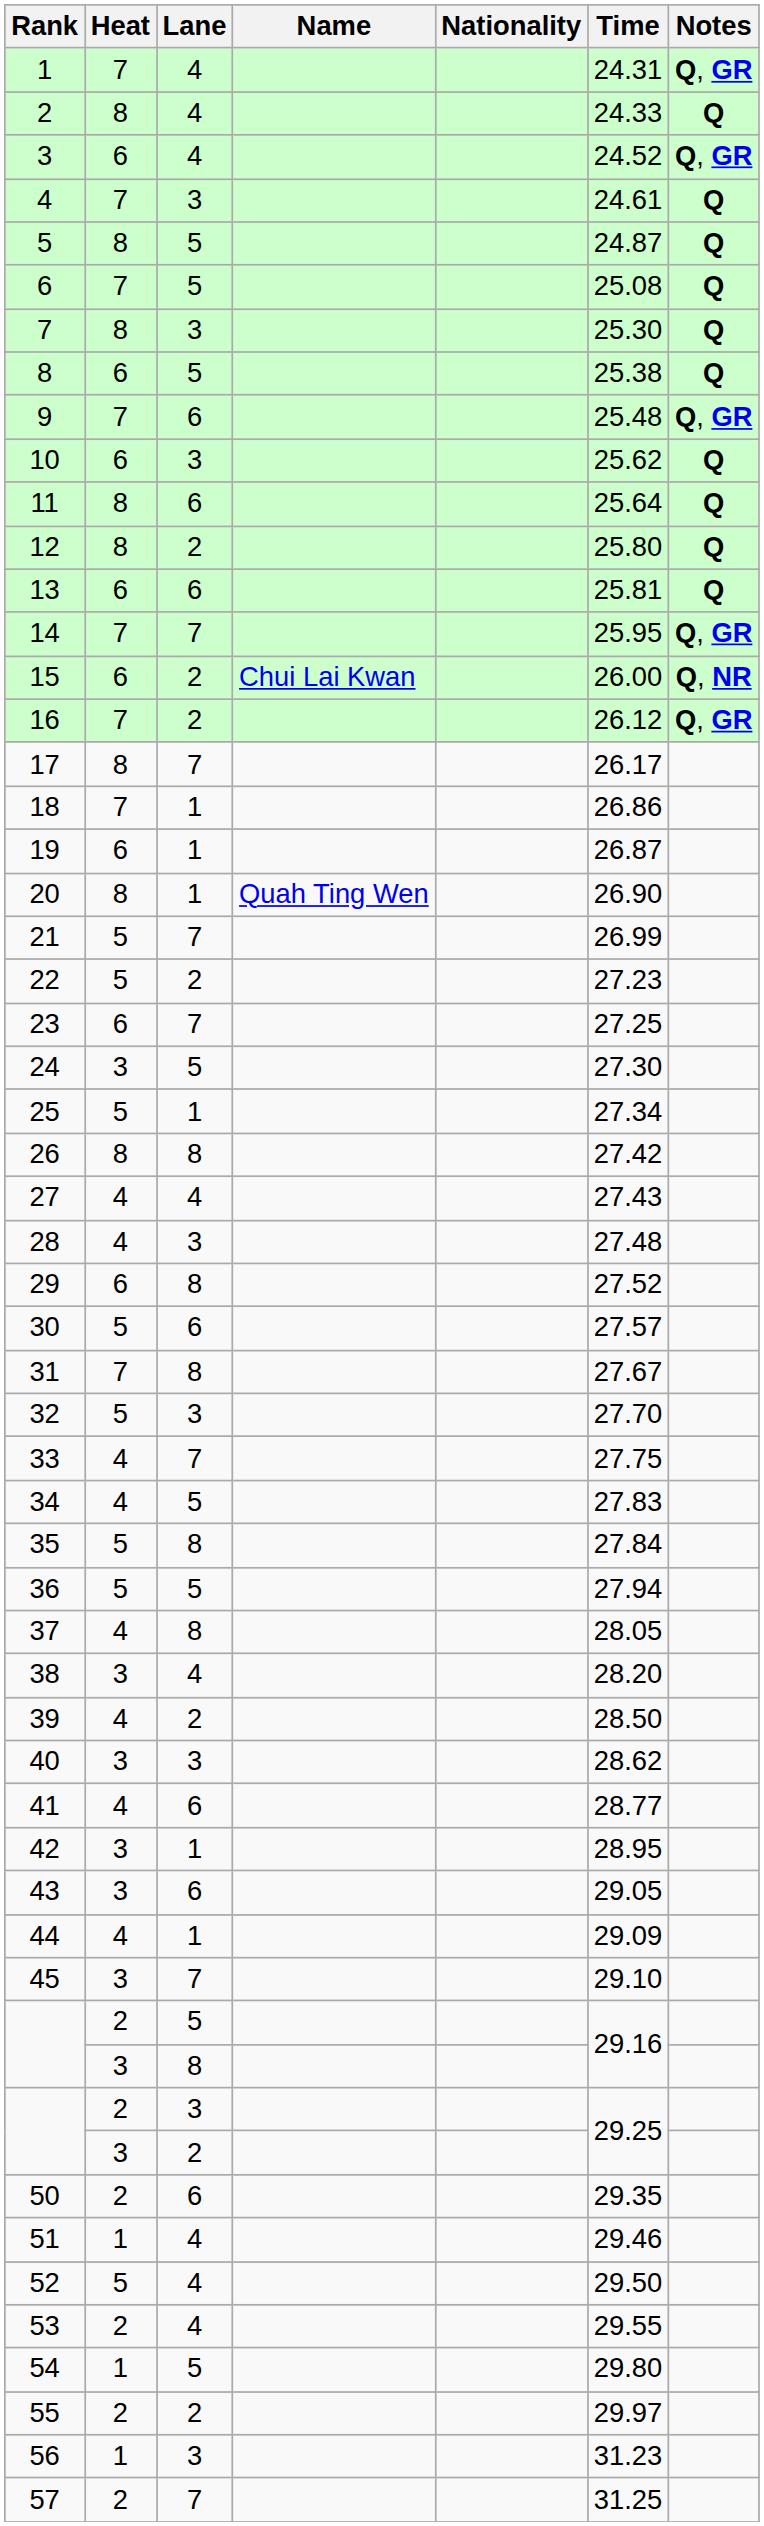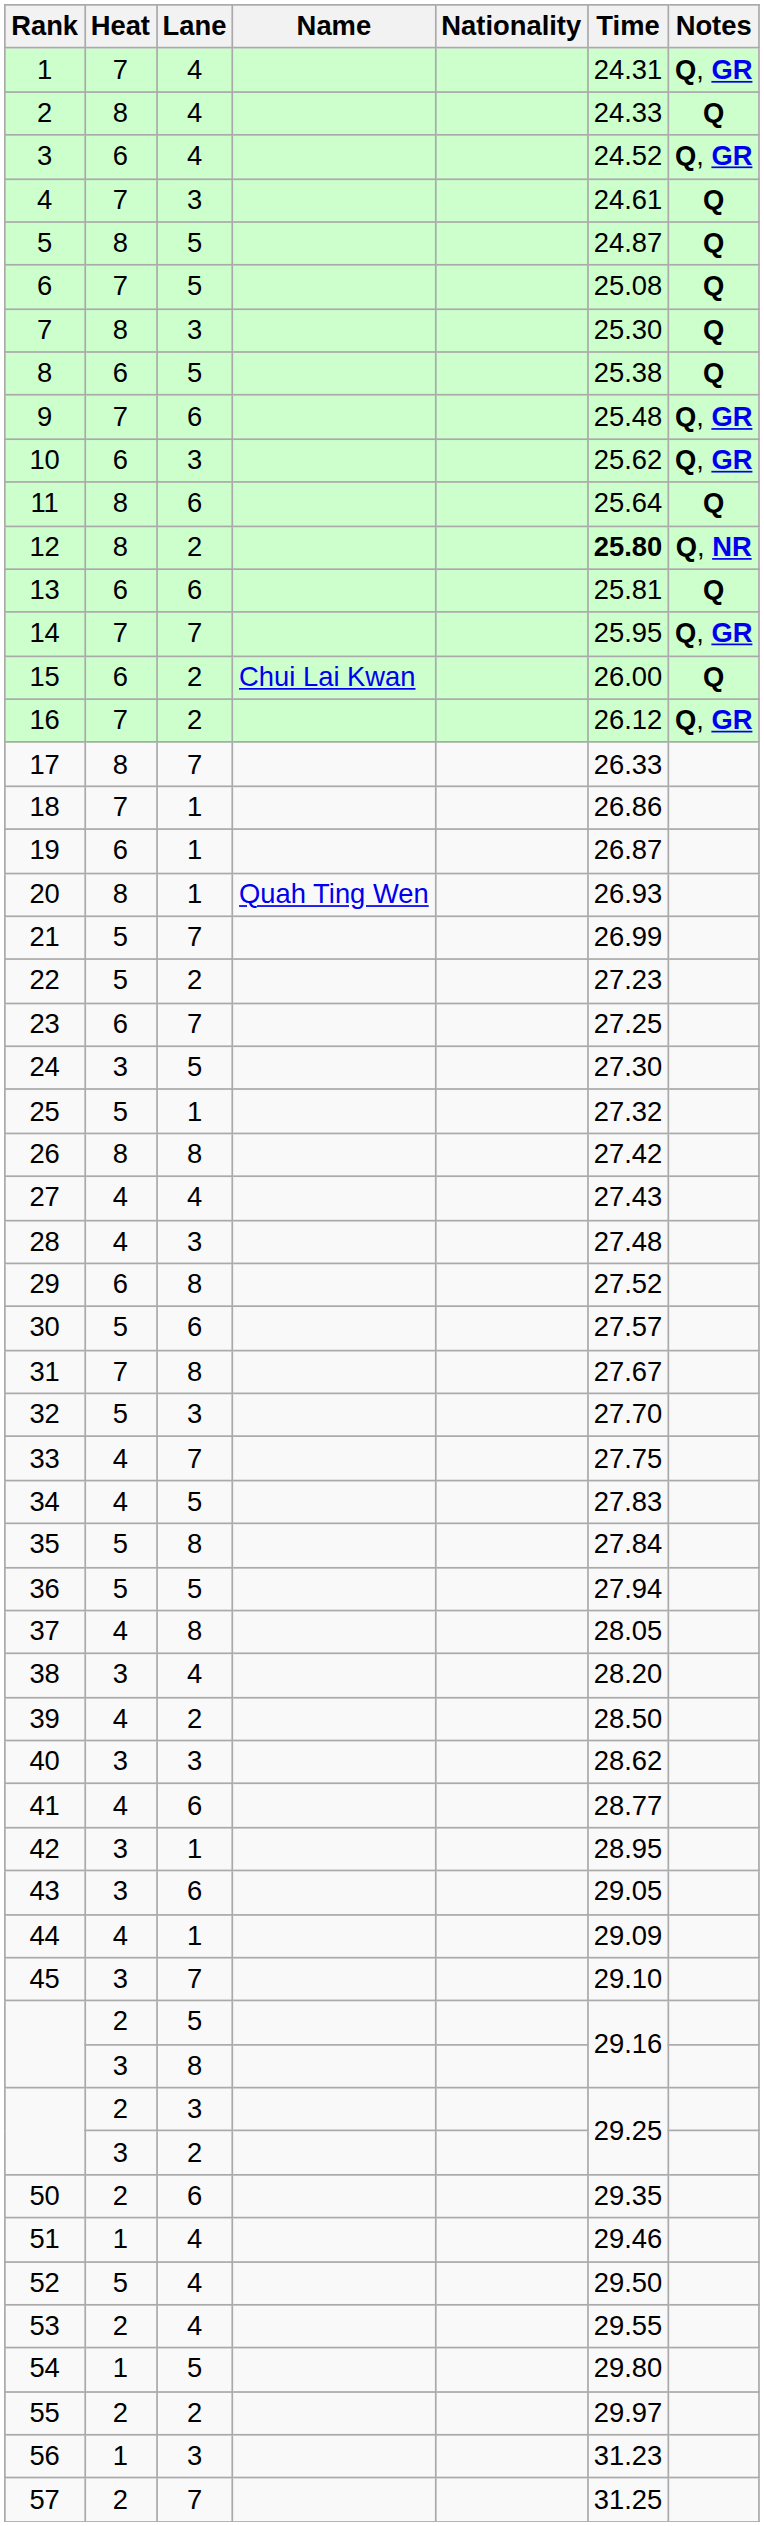 <table class="wikitable sortable" style="text-align:center">
 <tr>
 <th>Rank</th>
 <th>Heat</th>
 <th>Lane</th>
 <th>Name</th>
 <th>Nationality</th>
 <th>Time</th>
 <th>Notes</th>
 </tr>
 <tr bgcolor=ccffcc>
 <td>1</td>
 <td>7</td>
 <td>4</td>
 <td align=left></td>
 <td align=left></td>
 <td>24.31</td>
 <td><strong>Q</strong>, <strong><a href='#'>GR</a></strong></td>
 </tr>
 <tr bgcolor=ccffcc>
 <td>2</td>
 <td>8</td>
 <td>4</td>
 <td align=left></td>
 <td align=left></td>
 <td>24.33</td>
 <td><strong>Q</strong></td>
 </tr>
 <tr bgcolor=ccffcc>
 <td>3</td>
 <td>6</td>
 <td>4</td>
 <td align=left></td>
 <td align=left></td>
 <td>24.52</td>
 <td><strong>Q</strong>, <strong><a href='#'>GR</a></strong></td>
 </tr>
 <tr bgcolor=ccffcc>
 <td>4</td>
 <td>7</td>
 <td>3</td>
 <td align=left></td>
 <td align=left></td>
 <td>24.61</td>
 <td><strong>Q</strong></td>
 </tr>
 <tr bgcolor=ccffcc>
 <td>5</td>
 <td>8</td>
 <td>5</td>
 <td align=left></td>
 <td align=left></td>
 <td>24.87</td>
 <td><strong>Q</strong></td>
 </tr>
 <tr bgcolor=ccffcc>
 <td>6</td>
 <td>7</td>
 <td>5</td>
 <td align=left></td>
 <td align=left></td>
 <td>25.08</td>
 <td><strong>Q</strong></td>
 </tr>
 <tr bgcolor=ccffcc>
 <td>7</td>
 <td>8</td>
 <td>3</td>
 <td align=left></td>
 <td align=left></td>
 <td>25.30</td>
 <td><strong>Q</strong></td>
 </tr>
 <tr bgcolor=ccffcc>
 <td>8</td>
 <td>6</td>
 <td>5</td>
 <td align=left></td>
 <td align=left></td>
 <td>25.38</td>
 <td><strong>Q</strong></td>
 </tr>
 <tr bgcolor=ccffcc>
 <td>9</td>
 <td>7</td>
 <td>6</td>
 <td align=left></td>
 <td align=left></td>
 <td>25.48</td>
 <td><strong>Q</strong>, <strong><a href='#'>GR</a></strong></td>
 </tr>
 <tr bgcolor=ccffcc>
 <td>10</td>
 <td>6</td>
 <td>3</td>
 <td align=left></td>
 <td align=left></td>
 <td>25.62</td>
-<td><strong>Q</strong></td>
+<td><strong>Q</strong>, <strong><a href='#'>GR</a></strong></td>
 </tr>
 <tr bgcolor=ccffcc>
 <td>11</td>
 <td>8</td>
 <td>6</td>
 <td align=left></td>
 <td align=left></td>
 <td>25.64</td>
 <td><strong>Q</strong></td>
 </tr>
 <tr bgcolor=ccffcc>
 <td>12</td>
 <td>8</td>
 <td>2</td>
 <td align=left></td>
 <td align=left></td>
-<td>25.80</td>
-<td><strong>Q</strong></td>
+<td><strong>25.80</strong></td>
+<td><strong>Q</strong>, <strong><a href='#'>NR</a></strong></td>
 </tr>
 <tr bgcolor=ccffcc>
 <td>13</td>
 <td>6</td>
 <td>6</td>
 <td align=left></td>
 <td align=left></td>
 <td>25.81</td>
 <td><strong>Q</strong></td>
 </tr>
 <tr bgcolor=ccffcc>
 <td>14</td>
 <td>7</td>
 <td>7</td>
 <td align=left></td>
 <td align=left></td>
 <td>25.95</td>
 <td><strong>Q</strong>, <strong><a href='#'>GR</a></strong></td>
 </tr>
 <tr bgcolor=ccffcc>
 <td>15</td>
 <td>6</td>
 <td>2</td>
 <td align=left><a href='#'>Chui Lai Kwan</a></td>
 <td align=left></td>
 <td>26.00</td>
-<td><strong>Q</strong>, <strong><a href='#'>NR</a></strong></td>
+<td><strong>Q</strong></td>
 </tr>
 <tr bgcolor=ccffcc>
 <td>16</td>
 <td>7</td>
 <td>2</td>
 <td align=left></td>
 <td align=left></td>
 <td>26.12</td>
 <td><strong>Q</strong>, <strong><a href='#'>GR</a></strong></td>
 </tr>
 <tr>
 <td>17</td>
 <td>8</td>
 <td>7</td>
 <td align=left></td>
 <td align=left></td>
-<td>26.17</td>
+<td>26.33</td>
 <td></td>
 </tr>
 <tr>
 <td>18</td>
 <td>7</td>
 <td>1</td>
 <td align=left></td>
 <td align=left></td>
 <td>26.86</td>
 <td></td>
 </tr>
 <tr>
 <td>19</td>
 <td>6</td>
 <td>1</td>
 <td align=left></td>
 <td align=left></td>
 <td>26.87</td>
 <td></td>
 </tr>
 <tr>
 <td>20</td>
 <td>8</td>
 <td>1</td>
 <td align=left><a href='#'>Quah Ting Wen</a></td>
 <td align=left></td>
-<td>26.90</td>
+<td>26.93</td>
 <td></td>
 </tr>
 <tr>
 <td>21</td>
 <td>5</td>
 <td>7</td>
 <td align=left></td>
 <td align=left></td>
 <td>26.99</td>
 <td></td>
 </tr>
 <tr>
 <td>22</td>
 <td>5</td>
 <td>2</td>
 <td align=left></td>
 <td align=left></td>
 <td>27.23</td>
 <td></td>
 </tr>
 <tr>
 <td>23</td>
 <td>6</td>
 <td>7</td>
 <td align=left></td>
 <td align=left></td>
 <td>27.25</td>
 <td></td>
 </tr>
 <tr>
 <td>24</td>
 <td>3</td>
 <td>5</td>
 <td align=left></td>
 <td align=left></td>
 <td>27.30</td>
 <td></td>
 </tr>
 <tr>
 <td>25</td>
 <td>5</td>
 <td>1</td>
 <td align=left></td>
 <td align=left></td>
-<td>27.34</td>
+<td>27.32</td>
 <td></td>
 </tr>
 <tr>
 <td>26</td>
 <td>8</td>
 <td>8</td>
 <td align=left></td>
 <td align=left></td>
 <td>27.42</td>
 <td></td>
 </tr>
 <tr>
 <td>27</td>
 <td>4</td>
 <td>4</td>
 <td align=left></td>
 <td align=left></td>
 <td>27.43</td>
 <td></td>
 </tr>
 <tr>
 <td>28</td>
 <td>4</td>
 <td>3</td>
 <td align=left></td>
 <td align=left></td>
 <td>27.48</td>
 <td></td>
 </tr>
 <tr>
 <td>29</td>
 <td>6</td>
 <td>8</td>
 <td align=left></td>
 <td align=left></td>
 <td>27.52</td>
 <td></td>
 </tr>
 <tr>
 <td>30</td>
 <td>5</td>
 <td>6</td>
 <td align=left></td>
 <td align=left></td>
 <td>27.57</td>
 <td></td>
 </tr>
 <tr>
 <td>31</td>
 <td>7</td>
 <td>8</td>
 <td align=left></td>
 <td align=left></td>
 <td>27.67</td>
 <td></td>
 </tr>
 <tr>
 <td>32</td>
 <td>5</td>
 <td>3</td>
 <td align=left></td>
 <td align=left></td>
 <td>27.70</td>
 <td></td>
 </tr>
 <tr>
 <td>33</td>
 <td>4</td>
 <td>7</td>
 <td align=left></td>
 <td align=left></td>
 <td>27.75</td>
 <td></td>
 </tr>
 <tr>
 <td>34</td>
 <td>4</td>
 <td>5</td>
 <td align=left></td>
 <td align=left></td>
 <td>27.83</td>
 <td></td>
 </tr>
 <tr>
 <td>35</td>
 <td>5</td>
 <td>8</td>
 <td align=left></td>
 <td align=left></td>
 <td>27.84</td>
 <td></td>
 </tr>
 <tr>
 <td>36</td>
 <td>5</td>
 <td>5</td>
 <td align=left></td>
 <td align=left></td>
 <td>27.94</td>
 <td></td>
 </tr>
 <tr>
 <td>37</td>
 <td>4</td>
 <td>8</td>
 <td align=left></td>
 <td align=left></td>
 <td>28.05</td>
 <td></td>
 </tr>
 <tr>
 <td>38</td>
 <td>3</td>
 <td>4</td>
 <td align=left></td>
 <td align=left></td>
 <td>28.20</td>
 <td></td>
 </tr>
 <tr>
 <td>39</td>
 <td>4</td>
 <td>2</td>
 <td align=left></td>
 <td align=left></td>
 <td>28.50</td>
 <td></td>
 </tr>
 <tr>
 <td>40</td>
 <td>3</td>
 <td>3</td>
 <td align=left></td>
 <td align=left></td>
 <td>28.62</td>
 <td></td>
 </tr>
 <tr>
 <td>41</td>
 <td>4</td>
 <td>6</td>
 <td align=left></td>
 <td align=left></td>
 <td>28.77</td>
 <td></td>
 </tr>
 <tr>
 <td>42</td>
 <td>3</td>
 <td>1</td>
 <td align=left></td>
 <td align=left></td>
 <td>28.95</td>
 <td></td>
 </tr>
 <tr>
 <td>43</td>
 <td>3</td>
 <td>6</td>
 <td align=left></td>
 <td align=left></td>
 <td>29.05</td>
 <td></td>
 </tr>
 <tr>
 <td>44</td>
 <td>4</td>
 <td>1</td>
 <td align=left></td>
 <td align=left></td>
 <td>29.09</td>
 <td></td>
 </tr>
 <tr>
 <td>45</td>
 <td>3</td>
 <td>7</td>
 <td align=left></td>
 <td align=left></td>
 <td>29.10</td>
 <td></td>
 </tr>
 <tr>
 <td rowspan=2></td>
 <td>2</td>
 <td>5</td>
 <td align=left></td>
 <td align=left></td>
 <td rowspan=2>29.16</td>
 <td></td>
 </tr>
 <tr>
 <td>3</td>
 <td>8</td>
 <td align=left></td>
 <td align=left></td>
 <td></td>
 </tr>
 <tr>
 <td rowspan=2></td>
 <td>2</td>
 <td>3</td>
 <td align=left></td>
 <td align=left></td>
 <td rowspan=2>29.25</td>
 <td></td>
 </tr>
 <tr>
 <td>3</td>
 <td>2</td>
 <td align=left></td>
 <td align=left></td>
 <td></td>
 </tr>
 <tr>
 <td>50</td>
 <td>2</td>
 <td>6</td>
 <td align=left></td>
 <td align=left></td>
 <td>29.35</td>
 <td></td>
 </tr>
 <tr>
 <td>51</td>
 <td>1</td>
 <td>4</td>
 <td align=left></td>
 <td align=left></td>
 <td>29.46</td>
 <td></td>
 </tr>
 <tr>
 <td>52</td>
 <td>5</td>
 <td>4</td>
 <td align=left></td>
 <td align=left></td>
 <td>29.50</td>
 <td></td>
 </tr>
 <tr>
 <td>53</td>
 <td>2</td>
 <td>4</td>
 <td align=left></td>
 <td align=left></td>
 <td>29.55</td>
 <td></td>
 </tr>
 <tr>
 <td>54</td>
 <td>1</td>
 <td>5</td>
 <td align=left></td>
 <td align=left></td>
 <td>29.80</td>
 <td></td>
 </tr>
 <tr>
 <td>55</td>
 <td>2</td>
 <td>2</td>
 <td align=left></td>
 <td align=left></td>
 <td>29.97</td>
 <td></td>
 </tr>
 <tr>
 <td>56</td>
 <td>1</td>
 <td>3</td>
 <td align=left></td>
 <td align=left></td>
 <td>31.23</td>
 <td></td>
 </tr>
 <tr>
 <td>57</td>
 <td>2</td>
 <td>7</td>
 <td align=left></td>
 <td align=left></td>
 <td>31.25</td>
 <td></td>
 </tr>
 </table>
